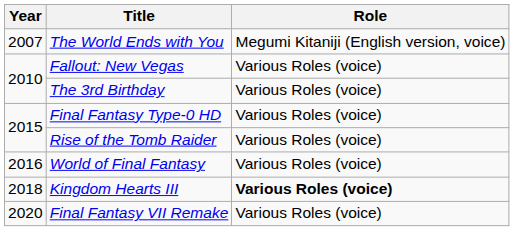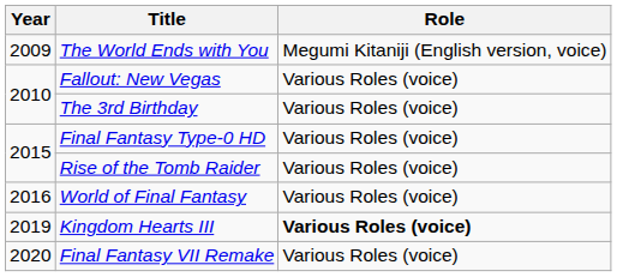 <table class="wikitable sortable">
 <tr>
 <th>Year</th>
 <th>Title</th>
 <th>Role</th>
 </tr>
 <tr>
-<td>2007</td>
+<td>2009</td>
 <td><em><a href='#'>The World Ends with You</a></em></td>
 <td>Megumi Kitaniji (English version, voice)</td>
 </tr>
 <tr>
 <td rowspan="2">2010</td>
 <td><em><a href='#'>Fallout: New Vegas</a></em></td>
 <td>Various Roles (voice)</td>
 </tr>
 <tr>
 <td><em><a href='#'>The 3rd Birthday</a></em></td>
 <td>Various Roles (voice)</td>
 </tr>
 <tr>
 <td rowspan="2">2015</td>
 <td><em><a href='#'>Final Fantasy Type-0 HD</a></em></td>
 <td>Various Roles (voice)</td>
 </tr>
 <tr>
 <td><em><a href='#'>Rise of the Tomb Raider</a></em></td>
 <td>Various Roles (voice)</td>
 </tr>
 <tr>
 <td>2016</td>
 <td><em><a href='#'>World of Final Fantasy</a></em></td>
 <td>Various Roles (voice)</td>
 </tr>
 <tr>
-<td>2018</td>
+<td>2019</td>
 <td><em><a href='#'>Kingdom Hearts III</a></em></td>
 <td><strong>Various Roles (voice)</strong></td>
 </tr>
 <tr>
 <td>2020</td>
 <td><em><a href='#'>Final Fantasy VII Remake</a></em></td>
 <td>Various Roles (voice)</td>
 </tr>
 </table>
